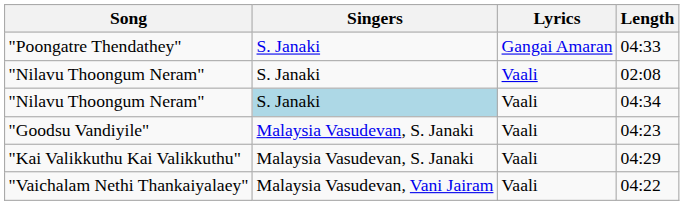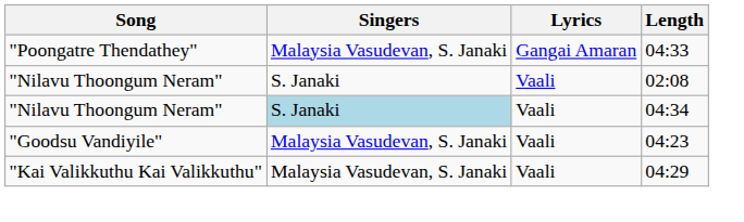 <table class="wikitable">
 <tr>
 <th>Song</th>
 <th>Singers</th>
 <th>Lyrics</th>
 <th>Length</th>
 </tr>
 <tr>
 <td>"Poongatre Thendathey"</td>
-<td><a href='#'>S. Janaki</a></td>
+<td><a href='#'>Malaysia Vasudevan</a>, S. Janaki</td>
 <td><a href='#'>Gangai Amaran</a></td>
 <td>04:33</td>
 </tr>
 <tr>
 <td>"Nilavu Thoongum Neram"</td>
 <td>S. Janaki</td>
 <td><a href='#'>Vaali</a></td>
 <td>02:08</td>
 </tr>
 <tr>
 <td>"Nilavu Thoongum Neram"</td>
 <td style="background: lightblue;">S. Janaki</td>
 <td>Vaali</td>
 <td>04:34</td>
 </tr>
 <tr>
 <td>"Goodsu Vandiyile"</td>
 <td><a href='#'>Malaysia Vasudevan</a>, S. Janaki</td>
 <td>Vaali</td>
 <td>04:23</td>
 </tr>
 <tr>
 <td>"Kai Valikkuthu Kai Valikkuthu"</td>
 <td>Malaysia Vasudevan, S. Janaki</td>
 <td>Vaali</td>
 <td>04:29</td>
 </tr>
-<tr>
-<td>"Vaichalam Nethi Thankaiyalaey"</td>
-<td>Malaysia Vasudevan, <a href='#'>Vani Jairam</a></td>
-<td>Vaali</td>
-<td>04:22</td>
-</tr>
 </table>
